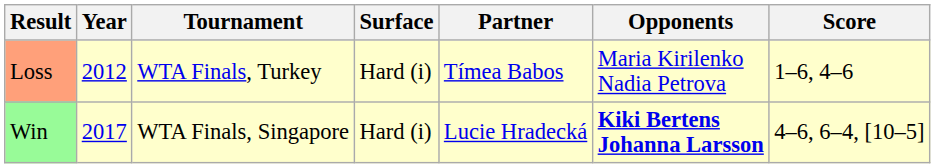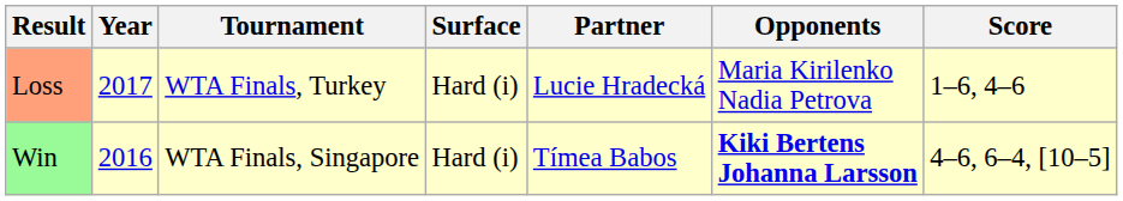 <table class="sortable wikitable">
 <tr>
 <th>Result</th>
 <th>Year</th>
 <th>Tournament</th>
 <th>Surface</th>
 <th>Partner</th>
 <th>Opponents</th>
 <th class="unsortable">Score</th>
 </tr>
 <tr style="background:#ffc;">
 <td style="background:#ffa07a;">Loss</td>
-<td><a href='#'>2012</a></td>
+<td><a href='#'>2017</a></td>
 <td><a href='#'>WTA Finals</a>, Turkey</td>
 <td>Hard (i)</td>
-<td> <a href='#'>Tímea Babos</a></td>
+<td> <a href='#'>Lucie Hradecká</a></td>
 <td> <a href='#'>Maria Kirilenko</a> <br>  <a href='#'>Nadia Petrova</a></td>
 <td>1–6, 4–6</td>
 </tr>
 <tr style="background:#ffc;">
 <td style="background:#98fb98;">Win</td>
-<td><a href='#'>2017</a></td>
+<td><a href='#'>2016</a></td>
 <td>WTA Finals, Singapore</td>
 <td>Hard (i)</td>
-<td> <a href='#'>Lucie Hradecká</a></td>
+<td> <a href='#'>Tímea Babos</a></td>
 <td><strong> <a href='#'>Kiki Bertens</a> <br>  <a href='#'>Johanna Larsson</a></strong></td>
 <td>4–6, 6–4, [10–5]</td>
 </tr>
 </table>
